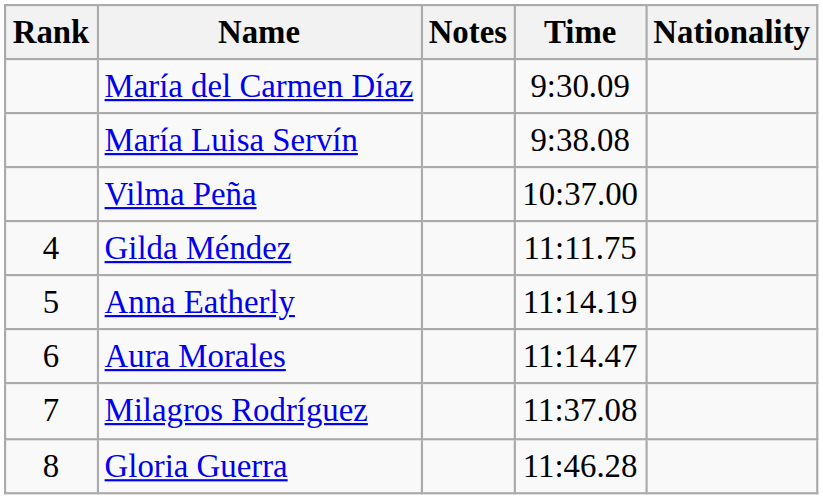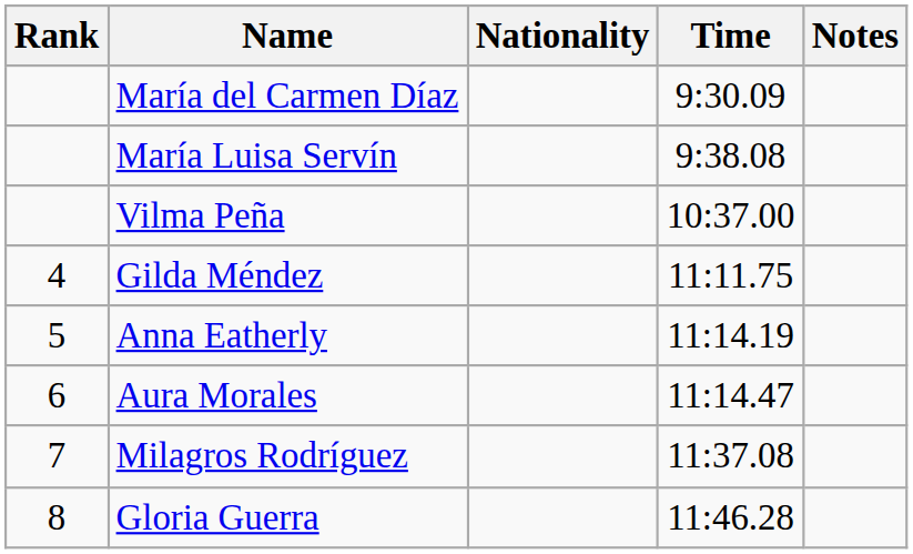 <table class="wikitable sortable" style="text-align:center;font-size:95%">
 <tr>
 <th>Rank</th>
 <th>Name</th>
+<th>Nationality</th>
+<th>Time</th>
 <th>Notes</th>
-<th>Time</th>
-<th>Nationality</th>
 </tr>
 <tr>
 <td></td>
 <td align=left><a href='#'>María del Carmen Díaz</a></td>
+<td align=left></td>
+<td>9:30.09</td>
 <td></td>
-<td>9:30.09</td>
-<td align=left></td>
 </tr>
 <tr>
 <td></td>
 <td align=left><a href='#'>María Luisa Servín</a></td>
+<td align=left></td>
+<td>9:38.08</td>
 <td></td>
-<td>9:38.08</td>
-<td align=left></td>
 </tr>
 <tr>
 <td></td>
 <td align=left><a href='#'>Vilma Peña</a></td>
+<td align=left></td>
+<td>10:37.00</td>
 <td></td>
-<td>10:37.00</td>
-<td align=left></td>
 </tr>
 <tr>
 <td>4</td>
 <td align=left><a href='#'>Gilda Méndez</a></td>
+<td align=left></td>
+<td>11:11.75</td>
 <td></td>
-<td>11:11.75</td>
-<td align=left></td>
 </tr>
 <tr>
 <td>5</td>
 <td align=left><a href='#'>Anna Eatherly</a></td>
+<td align=left></td>
+<td>11:14.19</td>
 <td></td>
-<td>11:14.19</td>
-<td align=left></td>
 </tr>
 <tr>
 <td>6</td>
 <td align=left><a href='#'>Aura Morales</a></td>
+<td align=left></td>
+<td>11:14.47</td>
 <td></td>
-<td>11:14.47</td>
-<td align=left></td>
 </tr>
 <tr>
 <td>7</td>
 <td align=left><a href='#'>Milagros Rodríguez</a></td>
+<td align=left></td>
+<td>11:37.08</td>
 <td></td>
-<td>11:37.08</td>
-<td align=left></td>
 </tr>
 <tr>
 <td>8</td>
 <td align=left><a href='#'>Gloria Guerra</a></td>
+<td align=left></td>
+<td>11:46.28</td>
 <td></td>
-<td>11:46.28</td>
-<td align=left></td>
 </tr>
 </table>
